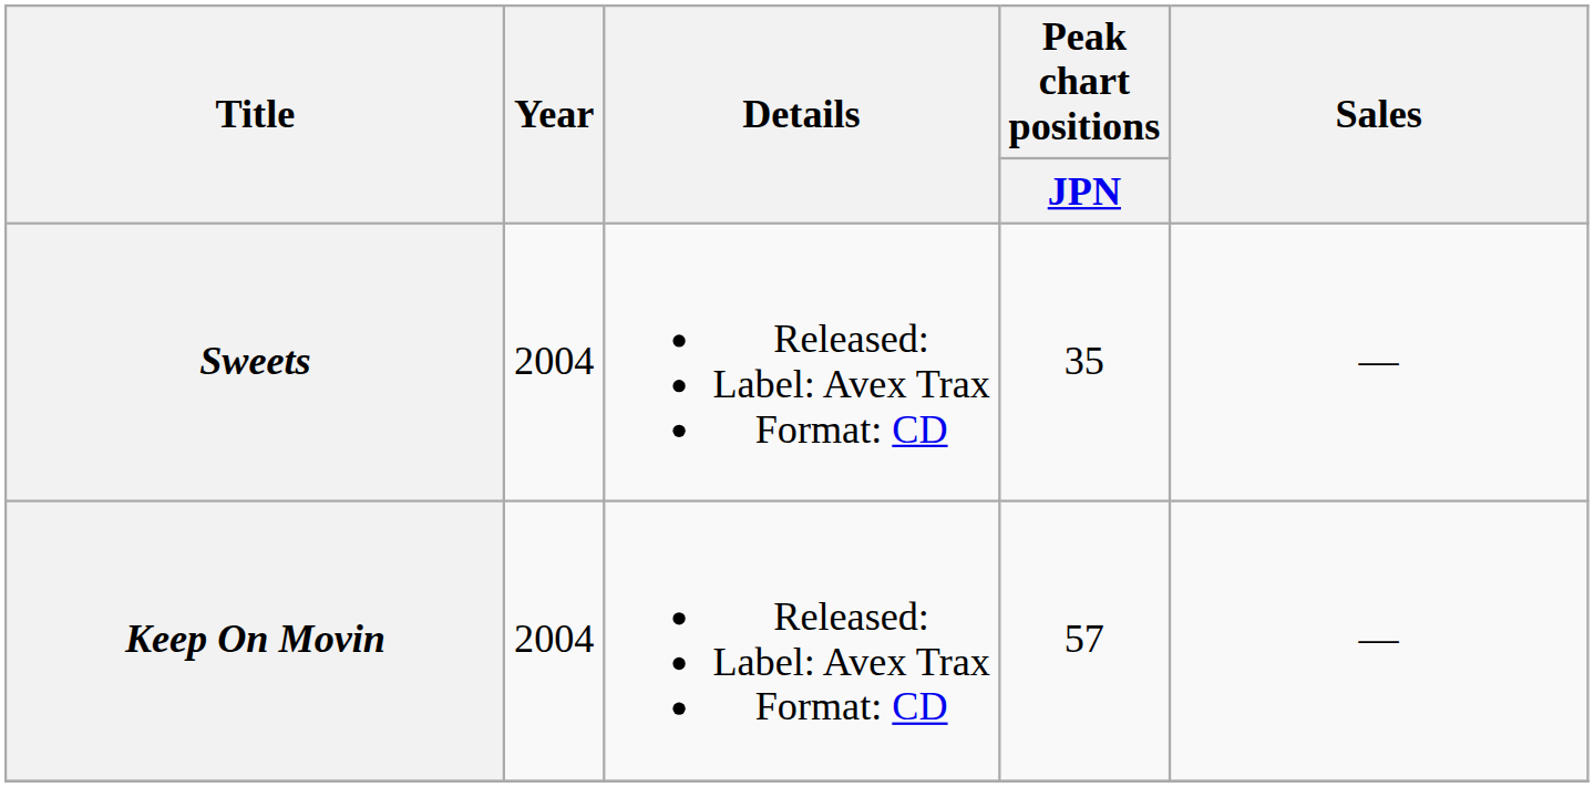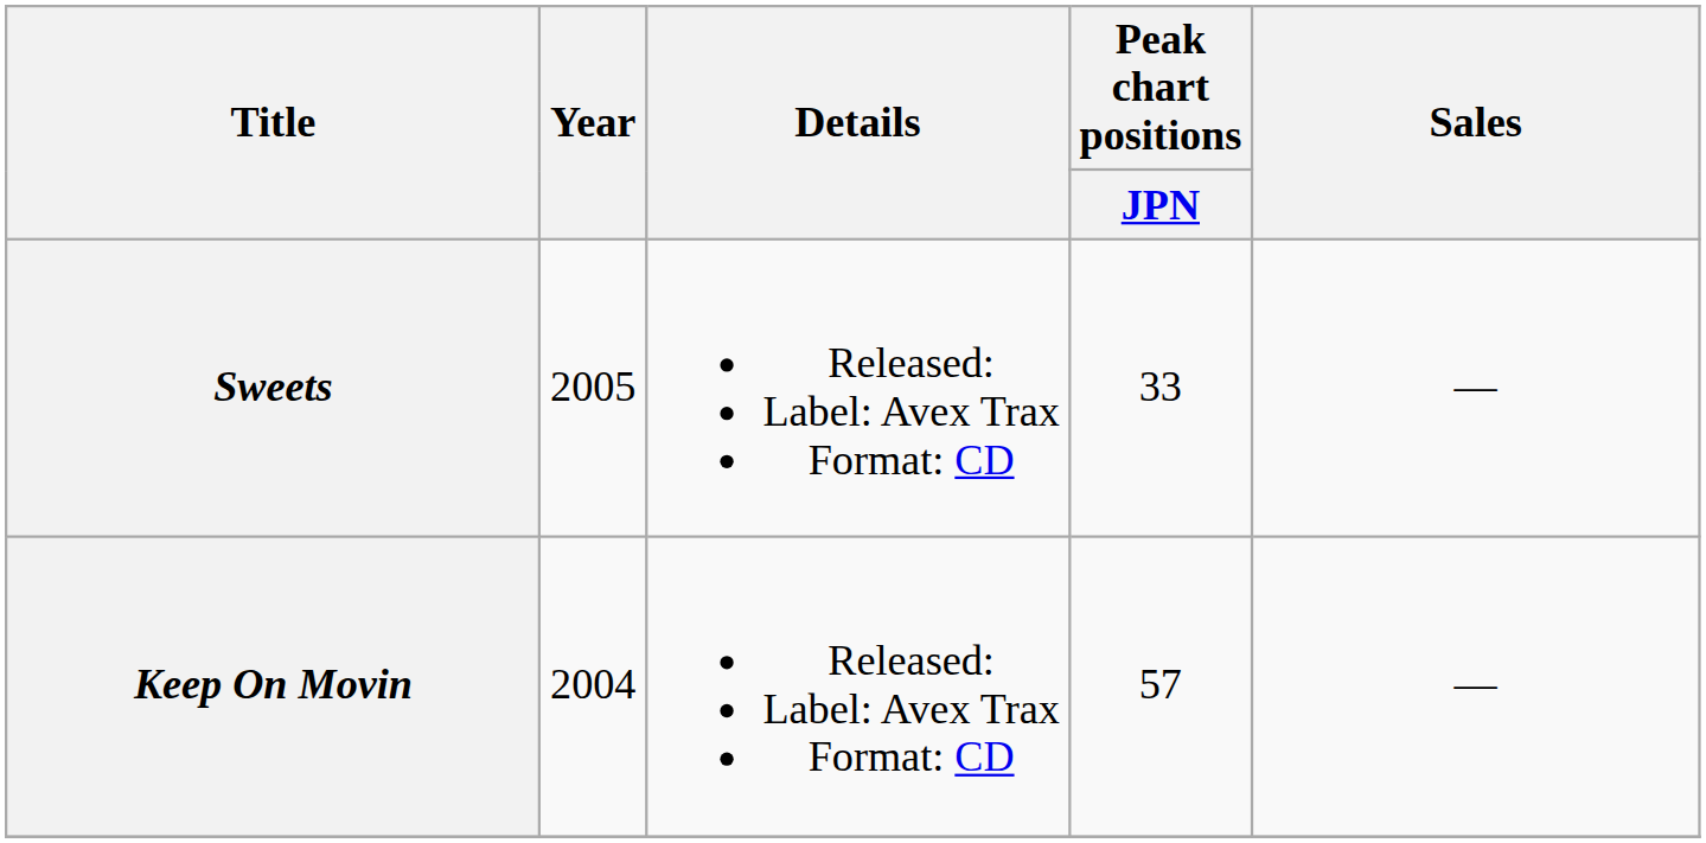 <table class="wikitable plainrowheaders" style="text-align:center;">
 <tr>
 <th rowspan="2" style="width:12em;">Title</th>
 <th rowspan="2">Year</th>
 <th rowspan="2">Details</th>
 <th colspan="1">Peak chart positions</th>
 <th rowspan="2" style="width:10em;">Sales</th>
 </tr>
 <tr>
 <th width="30"><a href='#'>JPN</a></th>
 </tr>
 <tr>
 <th scope="row"><em>Sweets</em></th>
-<td>2004</td>
+<td>2005</td>
 <td><br><ul><li>Released: </li><li>Label: Avex Trax</li><li>Format: <a href='#'>CD</a></li></ul></td>
-<td>35</td>
+<td>33</td>
 <td>—</td>
 </tr>
 <tr>
 <th scope="row"><em>Keep On Movin<strong></th>
 <td>2004</td>
 <td><br><ul><li>Released: </li><li>Label: Avex Trax</li><li>Format: <a href='#'>CD</a></li></ul></td>
 <td>57</td>
 <td>—</td>
 </tr>
 <tr>
 </tr>
 </table>
